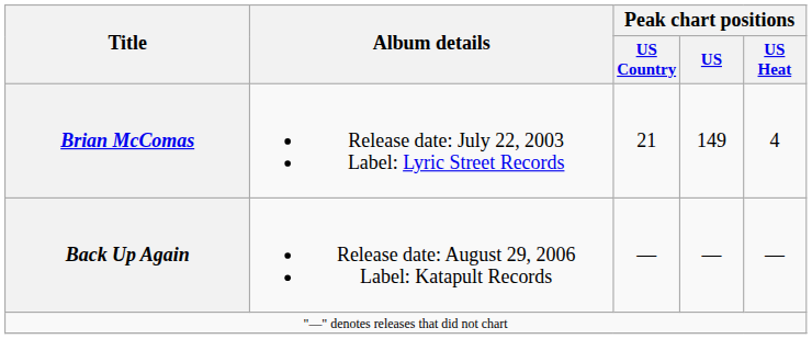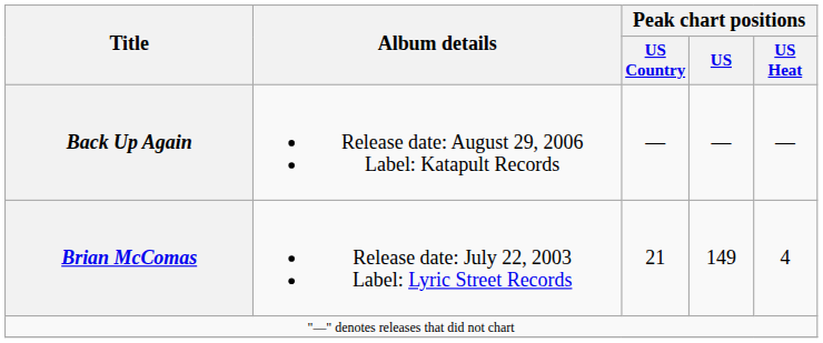 <table class="wikitable plainrowheaders" style="text-align:center;">
 <tr>
 <th rowspan="2" style="width:12em;">Title</th>
 <th rowspan="2" style="width:18em;">Album details</th>
 <th colspan="3">Peak chart positions</th>
 </tr>
 <tr style="font-size:smaller;">
 <th width="45"><a href='#'>US Country</a></th>
 <th width="45"><a href='#'>US</a></th>
 <th width="45"><a href='#'>US<br>Heat</a></th>
 </tr>
 <tr>
+<th scope="row"><em>Back Up Again</em></th>
+<td><br><ul><li>Release date: August 29, 2006</li><li>Label: Katapult Records</li></ul></td>
+<td>—</td>
+<td>—</td>
+<td>—</td>
+</tr>
+<tr>
 <th scope="row"><em><a href='#'>Brian McComas</a></em></th>
 <td><br><ul><li>Release date: July 22, 2003</li><li>Label: <a href='#'>Lyric Street Records</a></li></ul></td>
 <td>21</td>
 <td>149</td>
 <td>4</td>
 </tr>
 <tr>
-<th scope="row"><em>Back Up Again</em></th>
-<td><br><ul><li>Release date: August 29, 2006</li><li>Label: Katapult Records</li></ul></td>
-<td>—</td>
-<td>—</td>
-<td>—</td>
-</tr>
-<tr>
 <td colspan="5" style="font-size:8pt">"—" denotes releases that did not chart</td>
 </tr>
 <tr>
 </tr>
 </table>
